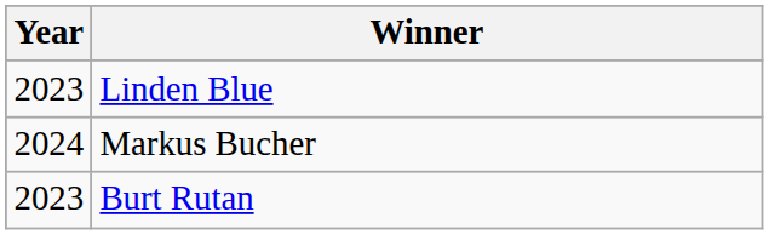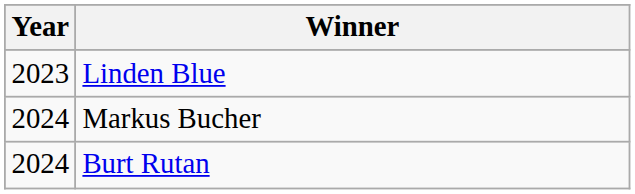 <table class="wikitable">
 <tr>
 <th style="width:20px;">Year</th>
 <th style="width:300px;">Winner</th>
 </tr>
 <tr>
 <td>2023</td>
 <td><a href='#'>Linden Blue</a></td>
 </tr>
 <tr>
 <td>2024</td>
 <td>Markus Bucher</td>
 </tr>
 <tr>
-<td>2023</td>
+<td>2024</td>
 <td><a href='#'>Burt Rutan</a></td>
 </tr>
 </table>
